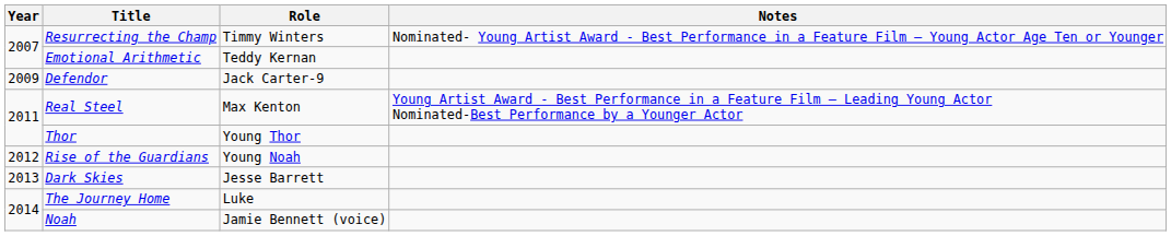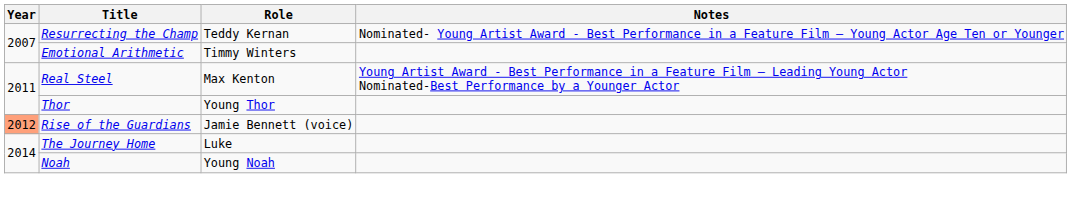 <table class="wikitable sortable">
 <tr>
 <th>Year</th>
 <th>Title</th>
 <th>Role</th>
 <th class="unsortable">Notes</th>
 </tr>
 <tr>
 <td rowspan="2">2007</td>
 <td><em><a href='#'>Resurrecting the Champ</a></em></td>
-<td>Timmy Winters</td>
+<td>Teddy Kernan</td>
 <td>Nominated- <a href='#'>Young Artist Award - Best Performance in a Feature Film – Young Actor Age Ten or Younger</a></td>
 </tr>
 <tr>
 <td><em><a href='#'>Emotional Arithmetic</a></em></td>
-<td>Teddy Kernan</td>
-<td></td>
-</tr>
-<tr>
-<td>2009</td>
-<td><em><a href='#'>Defendor</a></em></td>
-<td>Jack Carter-9</td>
+<td>Timmy Winters</td>
 <td></td>
 </tr>
 <tr>
 <td rowspan="2">2011</td>
 <td><em><a href='#'>Real Steel</a></em></td>
 <td>Max Kenton</td>
 <td><a href='#'>Young Artist Award - Best Performance in a Feature Film – Leading Young Actor</a><br>Nominated-<a href='#'>Best Performance by a Younger Actor</a></td>
 </tr>
 <tr>
 <td><em><a href='#'>Thor</a></em></td>
 <td>Young <a href='#'>Thor</a></td>
 <td></td>
 </tr>
 <tr>
-<td>2012</td>
+<td style="background: lightsalmon;">2012</td>
 <td><em><a href='#'>Rise of the Guardians</a></em></td>
-<td>Young <a href='#'>Noah</a></td>
-<td></td>
-</tr>
-<tr>
-<td>2013</td>
-<td><em><a href='#'>Dark Skies</a></em></td>
-<td>Jesse Barrett</td>
+<td>Jamie Bennett (voice)</td>
 <td></td>
 </tr>
 <tr>
 <td rowspan="2">2014</td>
 <td data-sort-value="Journey Home, The"><em><a href='#'>The Journey Home</a></em></td>
 <td>Luke</td>
 <td></td>
 </tr>
 <tr>
 <td><em><a href='#'>Noah</a></em></td>
-<td>Jamie Bennett (voice)</td>
+<td>Young <a href='#'>Noah</a></td>
 <td></td>
 </tr>
 </table>
